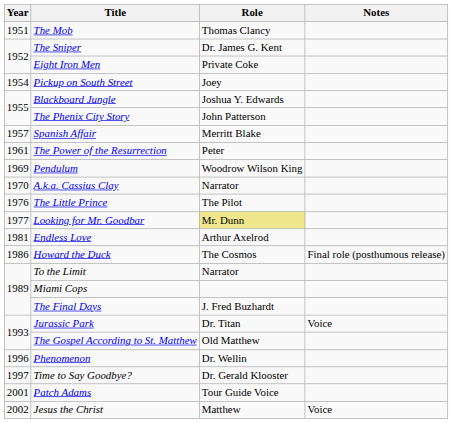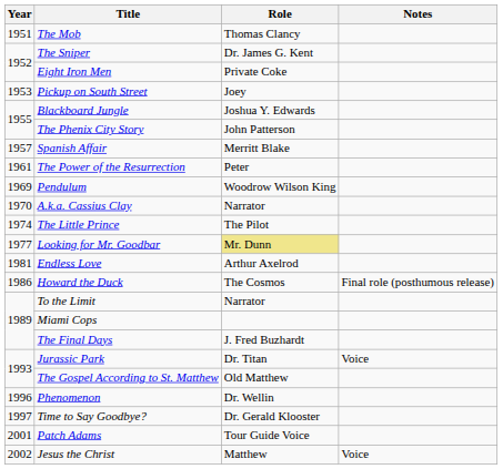 <table class="wikitable sortable">
 <tr>
 <th>Year</th>
 <th>Title</th>
 <th>Role</th>
 <th>Notes</th>
 </tr>
 <tr>
 <td>1951</td>
 <td><em><a href='#'>The Mob</a></em></td>
 <td>Thomas Clancy</td>
 <td></td>
 </tr>
 <tr>
 <td rowspan=2>1952</td>
 <td><em><a href='#'>The Sniper</a></em></td>
 <td>Dr. James G. Kent</td>
 <td></td>
 </tr>
 <tr>
 <td><em><a href='#'>Eight Iron Men</a></em></td>
 <td>Private Coke</td>
 <td></td>
 </tr>
 <tr>
-<td>1954</td>
+<td>1953</td>
 <td><em><a href='#'>Pickup on South Street</a></em></td>
 <td>Joey</td>
 <td></td>
 </tr>
 <tr>
 <td rowspan=2>1955</td>
 <td><em><a href='#'>Blackboard Jungle</a></em></td>
 <td>Joshua Y. Edwards</td>
 <td></td>
 </tr>
 <tr>
 <td><em><a href='#'>The Phenix City Story</a></em></td>
 <td>John Patterson</td>
 <td></td>
 </tr>
 <tr>
 <td>1957</td>
 <td><em><a href='#'>Spanish Affair</a></em></td>
 <td>Merritt Blake</td>
 <td></td>
 </tr>
 <tr>
 <td>1961</td>
 <td><em><a href='#'>The Power of the Resurrection</a></em></td>
 <td>Peter</td>
 <td></td>
 </tr>
 <tr>
 <td>1969</td>
 <td><em><a href='#'>Pendulum</a></em></td>
 <td>Woodrow Wilson King</td>
 <td></td>
 </tr>
 <tr>
 <td>1970</td>
 <td><em><a href='#'>A.k.a. Cassius Clay</a></em></td>
 <td>Narrator</td>
 <td></td>
 </tr>
 <tr>
-<td>1976</td>
+<td>1974</td>
 <td><em><a href='#'>The Little Prince</a></em></td>
 <td>The Pilot</td>
 <td></td>
 </tr>
 <tr>
 <td>1977</td>
 <td><em><a href='#'>Looking for Mr. Goodbar</a></em></td>
 <td style="background: khaki;">Mr. Dunn</td>
 <td></td>
 </tr>
 <tr>
 <td>1981</td>
 <td><em><a href='#'>Endless Love</a></em></td>
 <td>Arthur Axelrod</td>
 <td></td>
 </tr>
 <tr>
 <td>1986</td>
 <td><em><a href='#'>Howard the Duck</a></em></td>
 <td>The Cosmos</td>
 <td>Final role (posthumous release)</td>
 </tr>
 <tr>
 <td rowspan=3>1989</td>
 <td><em>To the Limit</em></td>
 <td>Narrator</td>
 <td></td>
 </tr>
 <tr>
 <td><em>Miami Cops</em></td>
 <td></td>
 <td></td>
 </tr>
 <tr>
 <td><em><a href='#'>The Final Days</a></em></td>
 <td>J. Fred Buzhardt</td>
 <td></td>
 </tr>
 <tr>
 <td rowspan=2>1993</td>
 <td><em><a href='#'>Jurassic Park</a></em></td>
 <td>Dr. Titan</td>
 <td>Voice</td>
 </tr>
 <tr>
 <td><em><a href='#'>The Gospel According to St. Matthew</a></em></td>
 <td>Old Matthew</td>
 <td></td>
 </tr>
 <tr>
 <td>1996</td>
 <td><em><a href='#'>Phenomenon</a></em></td>
 <td>Dr. Wellin</td>
 <td></td>
 </tr>
 <tr>
 <td>1997</td>
 <td><em>Time to Say Goodbye?</em></td>
 <td>Dr. Gerald Klooster</td>
 <td></td>
 </tr>
 <tr>
 <td>2001</td>
 <td><em><a href='#'>Patch Adams</a></em></td>
 <td>Tour Guide Voice</td>
 <td></td>
 </tr>
 <tr>
 <td>2002</td>
 <td><em>Jesus the Christ</em></td>
 <td>Matthew</td>
 <td>Voice</td>
 </tr>
 </table>
